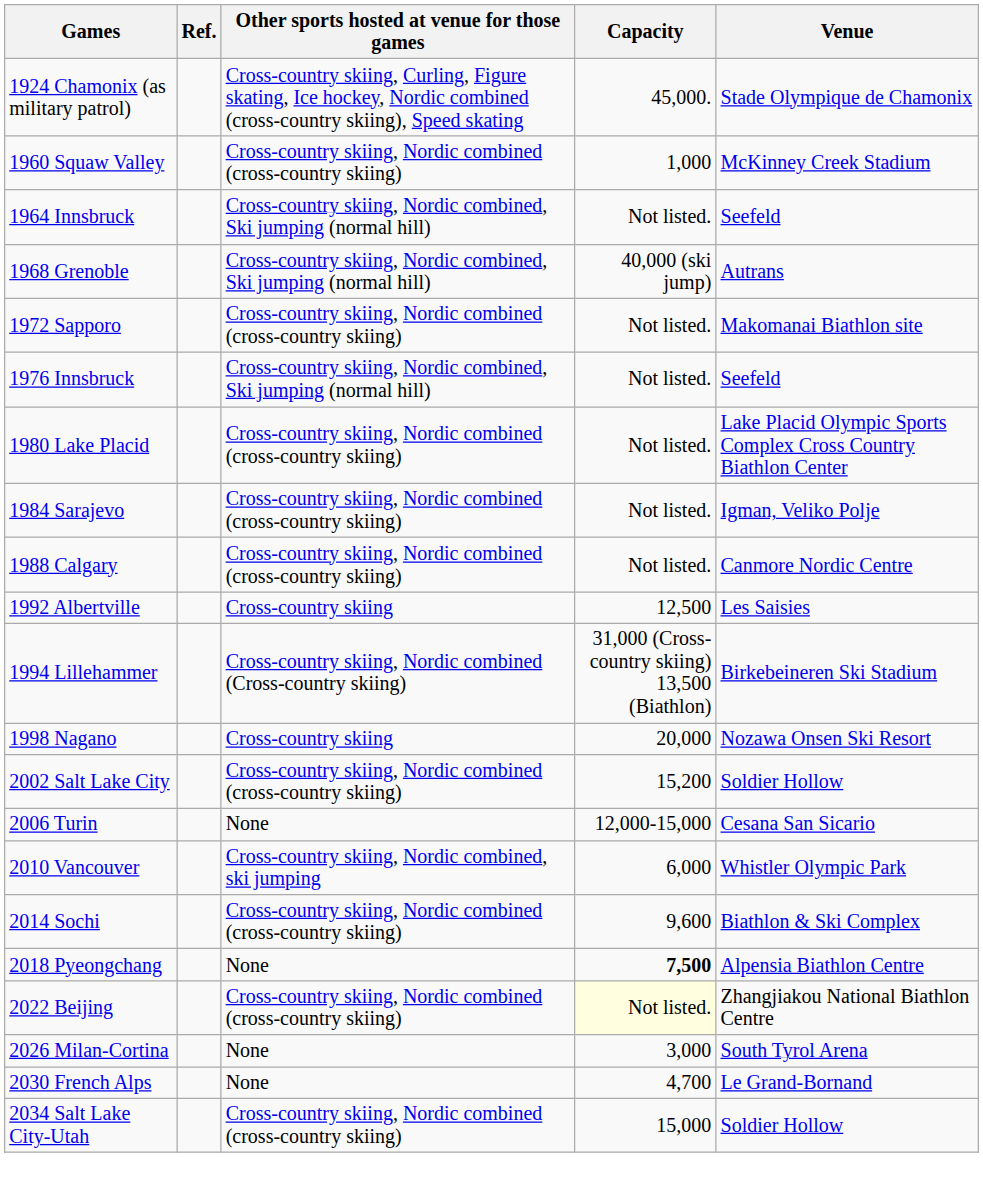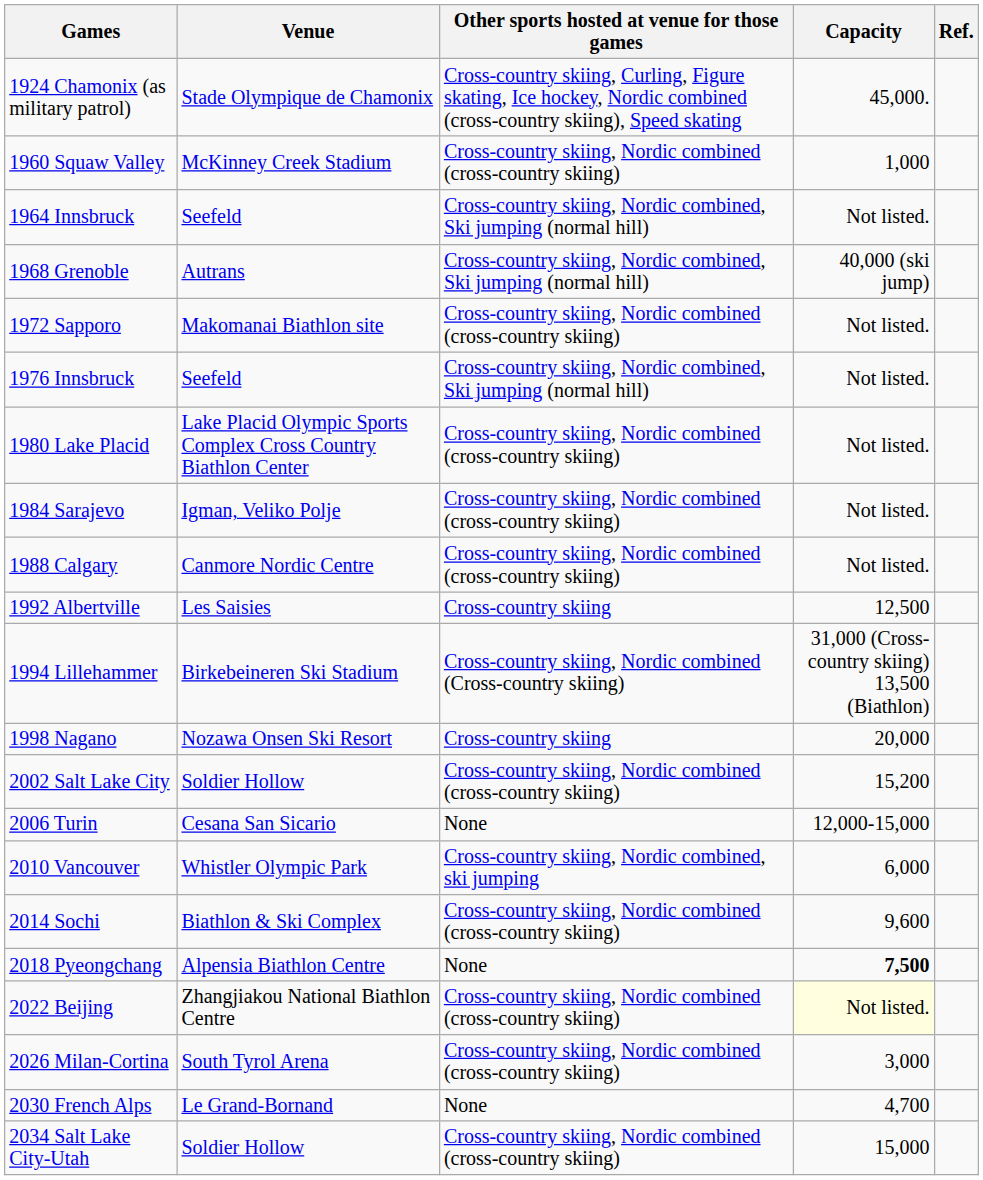 <table class="wikitable sortable" width=780px>
 <tr>
 <th>Games</th>
-<th>Ref.</th>
+<th>Venue</th>
 <th>Other sports hosted at venue for those games</th>
 <th>Capacity</th>
-<th>Venue</th>
+<th>Ref.</th>
 </tr>
 <tr>
 <td><a href='#'>1924 Chamonix</a> (as military patrol)</td>
-<td align=center></td>
+<td><a href='#'>Stade Olympique de Chamonix</a></td>
 <td><a href='#'>Cross-country skiing</a>, <a href='#'>Curling</a>, <a href='#'>Figure skating</a>, <a href='#'>Ice hockey</a>, <a href='#'>Nordic combined</a> (cross-country skiing), <a href='#'>Speed skating</a></td>
 <td align="right">45,000.</td>
-<td><a href='#'>Stade Olympique de Chamonix</a></td>
+<td align=center></td>
 </tr>
 <tr>
 <td><a href='#'>1960 Squaw Valley</a></td>
-<td align=center></td>
+<td><a href='#'>McKinney Creek Stadium</a></td>
 <td><a href='#'>Cross-country skiing</a>, <a href='#'>Nordic combined</a> (cross-country skiing)</td>
 <td align="right">1,000</td>
-<td><a href='#'>McKinney Creek Stadium</a></td>
+<td align=center></td>
 </tr>
 <tr>
 <td><a href='#'>1964 Innsbruck</a></td>
-<td align=center></td>
+<td><a href='#'>Seefeld</a></td>
 <td><a href='#'>Cross-country skiing</a>, <a href='#'>Nordic combined</a>, <a href='#'>Ski jumping</a> (normal hill)</td>
 <td align="right">Not listed.</td>
-<td><a href='#'>Seefeld</a></td>
+<td align=center></td>
 </tr>
 <tr>
 <td><a href='#'>1968 Grenoble</a></td>
-<td align=center></td>
+<td><a href='#'>Autrans</a></td>
 <td><a href='#'>Cross-country skiing</a>, <a href='#'>Nordic combined</a>, <a href='#'>Ski jumping</a> (normal hill)</td>
 <td align="right">40,000 (ski jump)</td>
-<td><a href='#'>Autrans</a></td>
+<td align=center></td>
 </tr>
 <tr>
 <td><a href='#'>1972 Sapporo</a></td>
-<td align=center></td>
+<td><a href='#'>Makomanai Biathlon site</a></td>
 <td><a href='#'>Cross-country skiing</a>, <a href='#'>Nordic combined</a> (cross-country skiing)</td>
 <td align="right">Not listed.</td>
-<td><a href='#'>Makomanai Biathlon site</a></td>
+<td align=center></td>
 </tr>
 <tr>
 <td><a href='#'>1976 Innsbruck</a></td>
-<td align=center></td>
+<td><a href='#'>Seefeld</a></td>
 <td><a href='#'>Cross-country skiing</a>, <a href='#'>Nordic combined</a>, <a href='#'>Ski jumping</a> (normal hill)</td>
 <td align="right">Not listed.</td>
-<td><a href='#'>Seefeld</a></td>
+<td align=center></td>
 </tr>
 <tr>
 <td><a href='#'>1980 Lake Placid</a></td>
-<td align=center></td>
+<td><a href='#'>Lake Placid Olympic Sports Complex Cross Country Biathlon Center</a></td>
 <td><a href='#'>Cross-country skiing</a>, <a href='#'>Nordic combined</a> (cross-country skiing)</td>
 <td align="right">Not listed.</td>
-<td><a href='#'>Lake Placid Olympic Sports Complex Cross Country Biathlon Center</a></td>
+<td align=center></td>
 </tr>
 <tr>
 <td><a href='#'>1984 Sarajevo</a></td>
-<td align=center></td>
+<td><a href='#'>Igman, Veliko Polje</a></td>
 <td><a href='#'>Cross-country skiing</a>, <a href='#'>Nordic combined</a> (cross-country skiing)</td>
 <td align="right">Not listed.</td>
-<td><a href='#'>Igman, Veliko Polje</a></td>
+<td align=center></td>
 </tr>
 <tr>
 <td><a href='#'>1988 Calgary</a></td>
-<td align=center></td>
+<td><a href='#'>Canmore Nordic Centre</a></td>
 <td><a href='#'>Cross-country skiing</a>, <a href='#'>Nordic combined</a> (cross-country skiing)</td>
 <td align="right">Not listed.</td>
-<td><a href='#'>Canmore Nordic Centre</a></td>
+<td align=center></td>
 </tr>
 <tr>
 <td><a href='#'>1992 Albertville</a></td>
-<td align=center></td>
+<td><a href='#'>Les Saisies</a></td>
 <td><a href='#'>Cross-country skiing</a></td>
 <td align="right">12,500</td>
-<td><a href='#'>Les Saisies</a></td>
+<td align=center></td>
 </tr>
 <tr>
 <td><a href='#'>1994 Lillehammer</a></td>
-<td align=center></td>
+<td><a href='#'>Birkebeineren Ski Stadium</a></td>
 <td><a href='#'>Cross-country skiing</a>, <a href='#'>Nordic combined</a> (Cross-country skiing)</td>
 <td align="right">31,000 (Cross-country skiing)<br>13,500 (Biathlon)</td>
-<td><a href='#'>Birkebeineren Ski Stadium</a></td>
+<td align=center></td>
 </tr>
 <tr>
 <td><a href='#'>1998 Nagano</a></td>
-<td align=center></td>
+<td><a href='#'>Nozawa Onsen Ski Resort</a></td>
 <td><a href='#'>Cross-country skiing</a></td>
 <td align="right">20,000</td>
-<td><a href='#'>Nozawa Onsen Ski Resort</a></td>
+<td align=center></td>
 </tr>
 <tr>
 <td><a href='#'>2002 Salt Lake City</a></td>
-<td align=center></td>
+<td><a href='#'>Soldier Hollow</a></td>
 <td><a href='#'>Cross-country skiing</a>, <a href='#'>Nordic combined</a> (cross-country skiing)</td>
 <td align="right">15,200</td>
-<td><a href='#'>Soldier Hollow</a></td>
+<td align=center></td>
 </tr>
 <tr>
 <td><a href='#'>2006 Turin</a></td>
-<td align=center></td>
+<td><a href='#'>Cesana San Sicario</a></td>
 <td>None</td>
 <td align="right">12,000-15,000</td>
-<td><a href='#'>Cesana San Sicario</a></td>
+<td align=center></td>
 </tr>
 <tr>
 <td><a href='#'>2010 Vancouver</a></td>
-<td align=center></td>
+<td><a href='#'>Whistler Olympic Park</a></td>
 <td><a href='#'>Cross-country skiing</a>, <a href='#'>Nordic combined</a>, <a href='#'>ski jumping</a></td>
 <td align="right">6,000</td>
-<td><a href='#'>Whistler Olympic Park</a></td>
+<td align=center></td>
 </tr>
 <tr>
 <td><a href='#'>2014 Sochi</a></td>
-<td align=center></td>
+<td><a href='#'>Biathlon & Ski Complex</a></td>
 <td><a href='#'>Cross-country skiing</a>, <a href='#'>Nordic combined</a> (cross-country skiing)</td>
 <td align="right">9,600</td>
-<td><a href='#'>Biathlon & Ski Complex</a></td>
+<td align=center></td>
 </tr>
 <tr>
 <td><a href='#'>2018 Pyeongchang</a></td>
-<td align=center></td>
+<td><a href='#'>Alpensia Biathlon Centre</a></td>
 <td>None</td>
 <td align="right"><strong>7,500</strong></td>
-<td><a href='#'>Alpensia Biathlon Centre</a></td>
+<td align=center></td>
 </tr>
 <tr>
 <td><a href='#'>2022 Beijing</a></td>
-<td align=center></td>
+<td>Zhangjiakou National Biathlon Centre</td>
 <td><a href='#'>Cross-country skiing</a>, <a href='#'>Nordic combined</a> (cross-country skiing)</td>
 <td align="right" style="background: lightyellow;">Not listed.</td>
-<td>Zhangjiakou National Biathlon Centre</td>
+<td align=center></td>
 </tr>
 <tr>
 <td><a href='#'>2026 Milan-Cortina</a></td>
+<td><a href='#'>South Tyrol Arena</a></td>
+<td><a href='#'>Cross-country skiing</a>, <a href='#'>Nordic combined</a> (cross-country skiing)</td>
+<td align="right">3,000</td>
 <td align=center></td>
-<td>None</td>
-<td align="right">3,000</td>
-<td><a href='#'>South Tyrol Arena</a></td>
 </tr>
 <tr>
 <td><a href='#'>2030 French Alps</a></td>
-<td align=center></td>
+<td><a href='#'>Le Grand-Bornand</a></td>
 <td>None</td>
 <td align="right">4,700</td>
-<td><a href='#'>Le Grand-Bornand</a></td>
+<td align=center></td>
 </tr>
 <tr>
 <td><a href='#'>2034 Salt Lake City-Utah</a></td>
-<td align=center></td>
+<td><a href='#'>Soldier Hollow</a></td>
 <td><a href='#'>Cross-country skiing</a>, <a href='#'>Nordic combined</a> (cross-country skiing)</td>
 <td align="right">15,000</td>
-<td><a href='#'>Soldier Hollow</a></td>
+<td align=center></td>
 </tr>
 </table>
